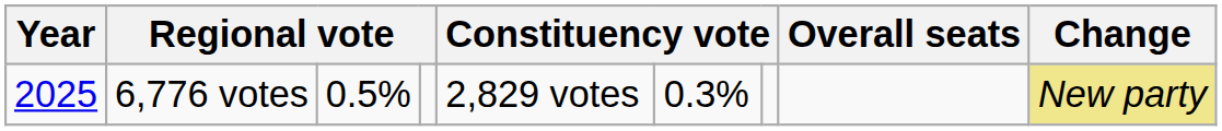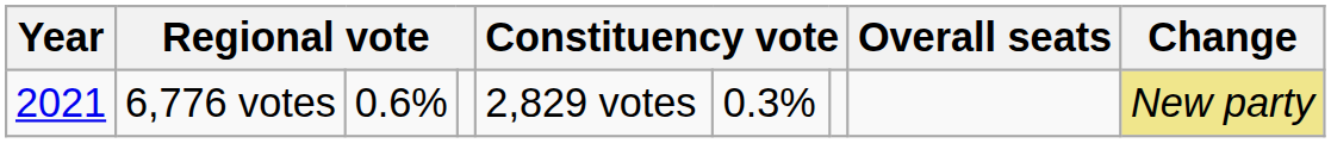 <table class="wikitable">
 <tr>
 <th>Year</th>
 <th colspan="3">Regional vote</th>
 <th colspan="3">Constituency vote</th>
 <th>Overall seats</th>
 <th>Change</th>
 </tr>
 <tr>
-<td><a href='#'>2025</a></td>
+<td><a href='#'>2021</a></td>
 <td>6,776 votes</td>
-<td>0.5%</td>
+<td>0.6%</td>
 <td></td>
 <td>2,829 votes</td>
 <td>0.3%</td>
 <td></td>
 <td></td>
 <td style="background: khaki;"><em>New party</em></td>
 </tr>
 </table>
